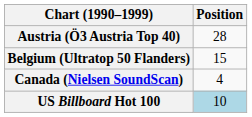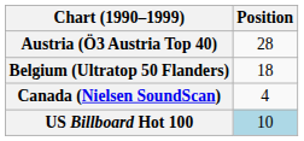 <table class="wikitable sortable plainrowheaders" style="text-align:center">
 <tr>
 <th scope="col">Chart (1990–1999)</th>
 <th scope="col">Position</th>
 </tr>
 <tr>
 <th scope="row">Austria (Ö3 Austria Top 40)</th>
 <td>28</td>
 </tr>
 <tr>
 <th scope="row">Belgium (Ultratop 50 Flanders)</th>
-<td>15</td>
+<td>18</td>
 </tr>
 <tr>
 <th scope="row">Canada (<a href='#'>Nielsen SoundScan</a>)</th>
 <td>4</td>
 </tr>
 <tr>
 <th scope="row">US <em>Billboard</em> Hot 100</th>
 <td style="background: lightblue;">10</td>
 </tr>
 </table>
